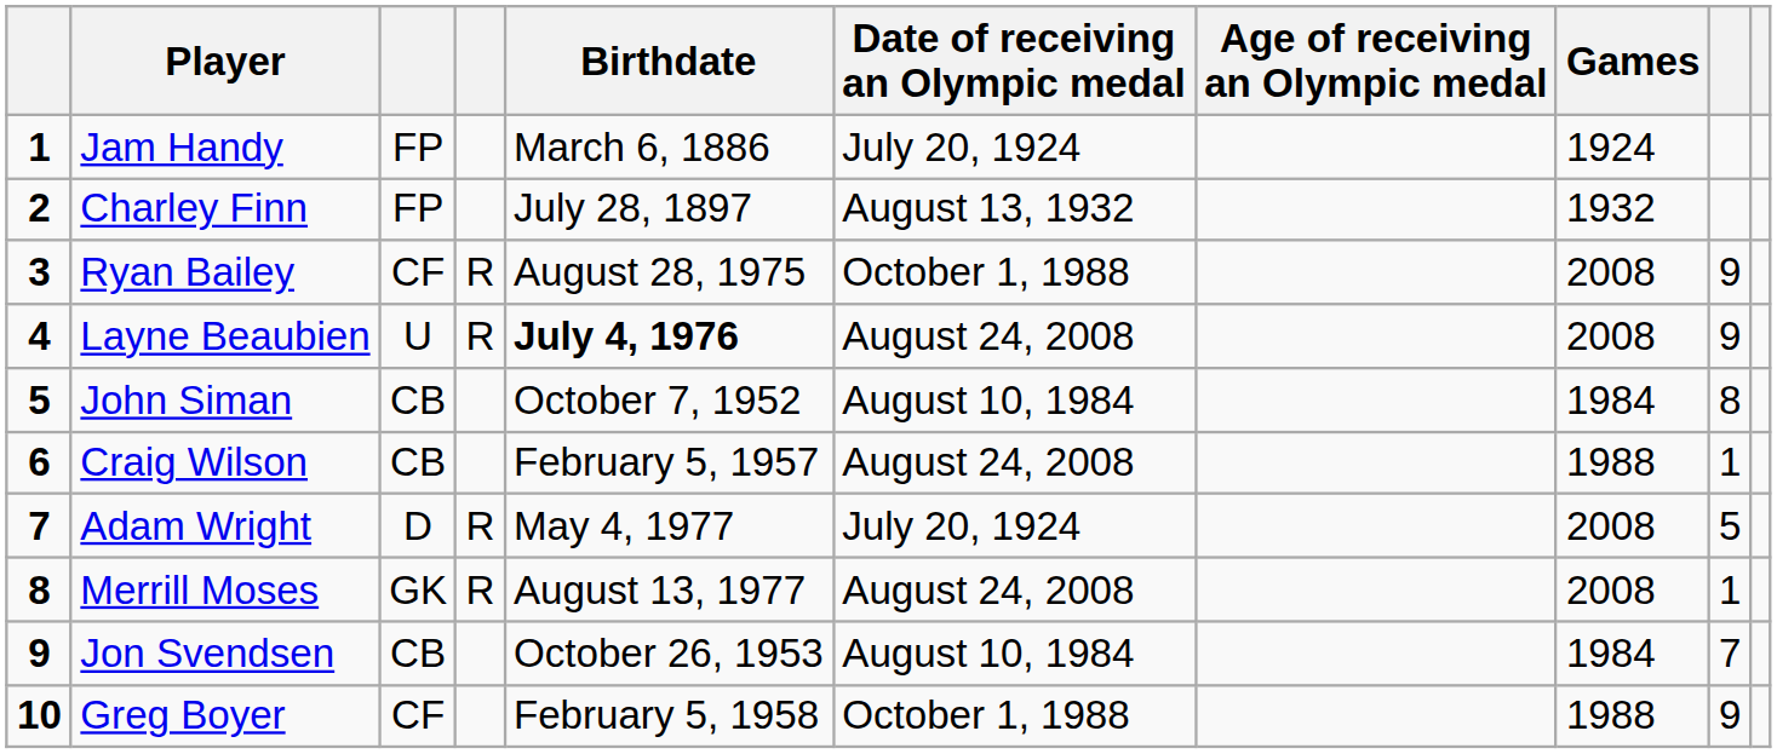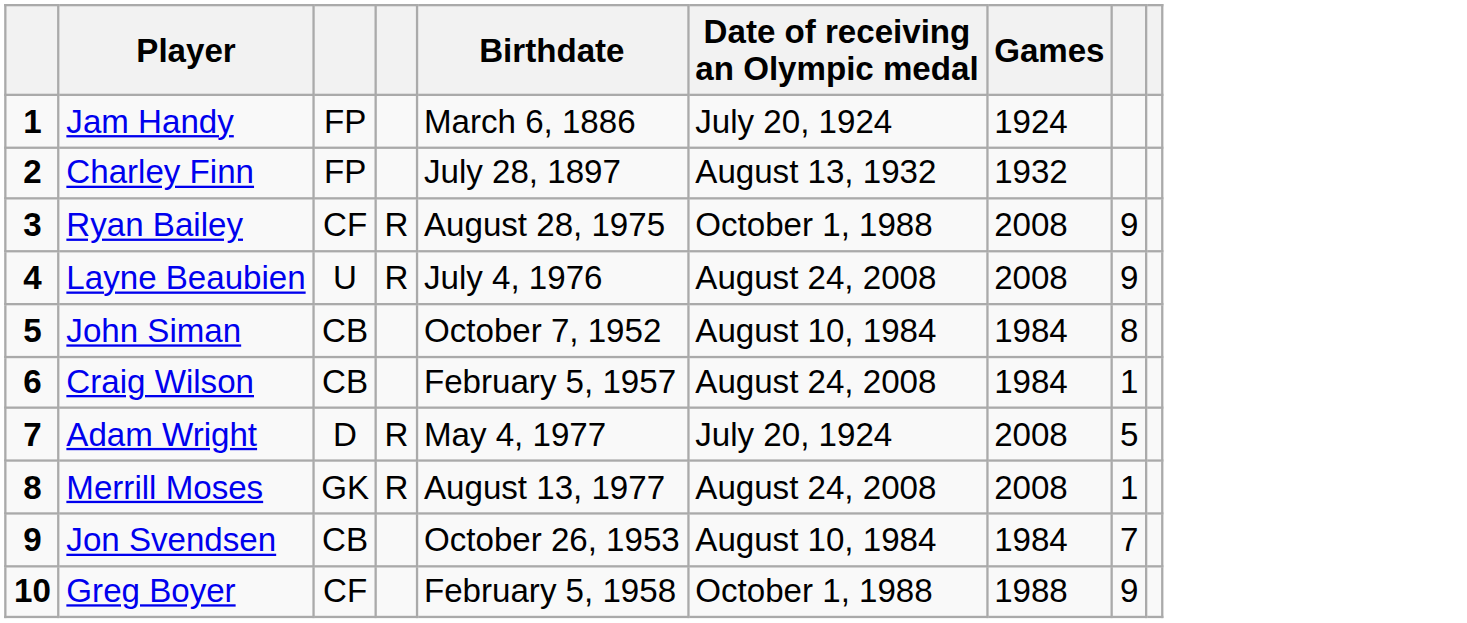 <table class="wikitable sortable" style="text-align: left; font-size: 90%; margin-left: 1em;">
 <tr>
 <th></th>
 <th>Player</th>
 <th></th>
 <th></th>
 <th>Birthdate</th>
 <th>Date of receiving<br>an Olympic medal</th>
-<th>Age of receiving<br>an Olympic medal</th>
 <th>Games</th>
 <th></th>
 <th></th>
 </tr>
 <tr>
 <td style="text-align: center;"><strong>1</strong></td>
 <td data-sort-value="Handy, Jam"><a href='#'>Jam Handy</a></td>
 <td style="text-align: center;">FP</td>
 <td style="text-align: center;"></td>
 <td>March 6, 1886</td>
 <td>July 20, 1924</td>
-<td><strong></strong></td>
 <td>1924 </td>
 <td style="text-align: center;"></td>
 <td></td>
 </tr>
 <tr>
 <td style="text-align: center;"><strong>2</strong></td>
 <td data-sort-value="Finn, Charley"><a href='#'>Charley Finn</a></td>
 <td style="text-align: center;">FP</td>
 <td style="text-align: center;"></td>
 <td>July 28, 1897</td>
 <td>August 13, 1932</td>
-<td><strong></strong></td>
 <td>1932 </td>
 <td style="text-align: center;"></td>
 <td></td>
 </tr>
 <tr>
 <td style="text-align: center;"><strong>3</strong></td>
 <td data-sort-value="Bailey, Ryan"><a href='#'>Ryan Bailey</a></td>
 <td style="text-align: center;">CF</td>
 <td style="text-align: center;">R</td>
 <td>August 28, 1975</td>
 <td>October 1, 1988</td>
-<td><strong></strong></td>
 <td>2008 </td>
 <td style="text-align: center;">9</td>
 <td></td>
 </tr>
 <tr>
 <td style="text-align: center;"><strong>4</strong></td>
 <td data-sort-value="Beaubien, Layne"><a href='#'>Layne Beaubien</a></td>
 <td style="text-align: center;">U</td>
 <td style="text-align: center;">R</td>
-<td><strong>July 4, 1976</strong></td>
+<td>July 4, 1976</td>
 <td>August 24, 2008</td>
-<td><strong></strong></td>
 <td>2008 </td>
 <td style="text-align: center;">9</td>
 <td></td>
 </tr>
 <tr>
 <td style="text-align: center;"><strong>5</strong></td>
 <td data-sort-value="Siman, John"><a href='#'>John Siman</a></td>
 <td style="text-align: center;">CB</td>
 <td style="text-align: center;"></td>
 <td>October 7, 1952</td>
 <td>August 10, 1984</td>
-<td><strong></strong></td>
 <td>1984 </td>
 <td style="text-align: center;">8</td>
 <td></td>
 </tr>
 <tr>
 <td style="text-align: center;"><strong>6</strong></td>
 <td data-sort-value="Wilson, Craig"><a href='#'>Craig Wilson</a></td>
 <td style="text-align: center;">CB</td>
 <td style="text-align: center;"></td>
 <td>February 5, 1957</td>
 <td>August 24, 2008</td>
-<td><strong></strong></td>
-<td>1988 </td>
+<td>1984 </td>
 <td style="text-align: center;">1</td>
 <td></td>
 </tr>
 <tr>
 <td style="text-align: center;"><strong>7</strong></td>
 <td data-sort-value="Wright, Adam"><a href='#'>Adam Wright</a></td>
 <td style="text-align: center;">D</td>
 <td style="text-align: center;">R</td>
 <td>May 4, 1977</td>
 <td>July 20, 1924</td>
-<td><strong></strong></td>
 <td>2008 </td>
 <td style="text-align: center;">5</td>
 <td></td>
 </tr>
 <tr>
 <td style="text-align: center;"><strong>8</strong></td>
 <td data-sort-value="Moses, Merrill"><a href='#'>Merrill Moses</a></td>
 <td style="text-align: center;">GK</td>
 <td style="text-align: center;">R</td>
 <td>August 13, 1977</td>
 <td>August 24, 2008</td>
-<td><strong></strong></td>
 <td>2008 </td>
 <td style="text-align: center;">1</td>
 <td></td>
 </tr>
 <tr>
 <td style="text-align: center;"><strong>9</strong></td>
 <td data-sort-value="Svendsen, Jon"><a href='#'>Jon Svendsen</a></td>
 <td style="text-align: center;">CB</td>
 <td style="text-align: center;"></td>
 <td>October 26, 1953</td>
 <td>August 10, 1984</td>
-<td><strong></strong></td>
 <td>1984 </td>
 <td style="text-align: center;">7</td>
 <td></td>
 </tr>
 <tr>
 <td style="text-align: center;"><strong>10</strong></td>
 <td data-sort-value="Boyer, Greg"><a href='#'>Greg Boyer</a></td>
 <td style="text-align: center;">CF</td>
 <td style="text-align: center;"></td>
 <td>February 5, 1958</td>
 <td>October 1, 1988</td>
-<td><strong></strong></td>
 <td>1988 </td>
 <td style="text-align: center;">9</td>
 <td></td>
 </tr>
 </table>
